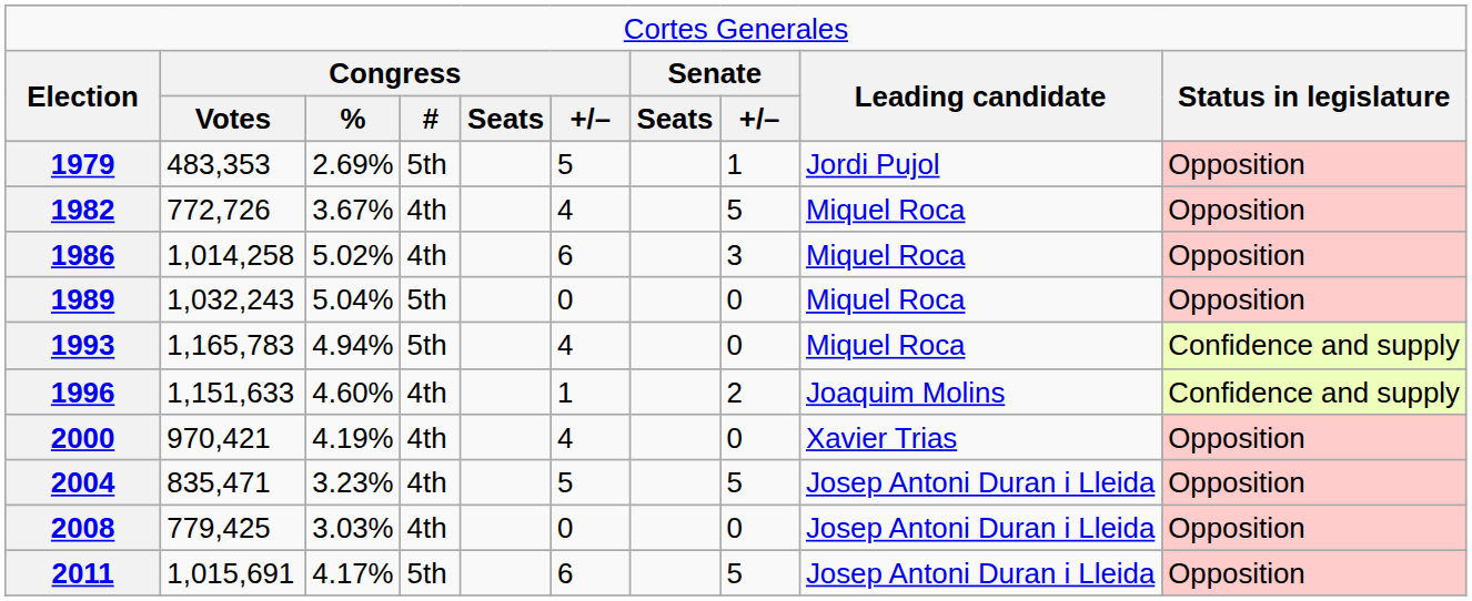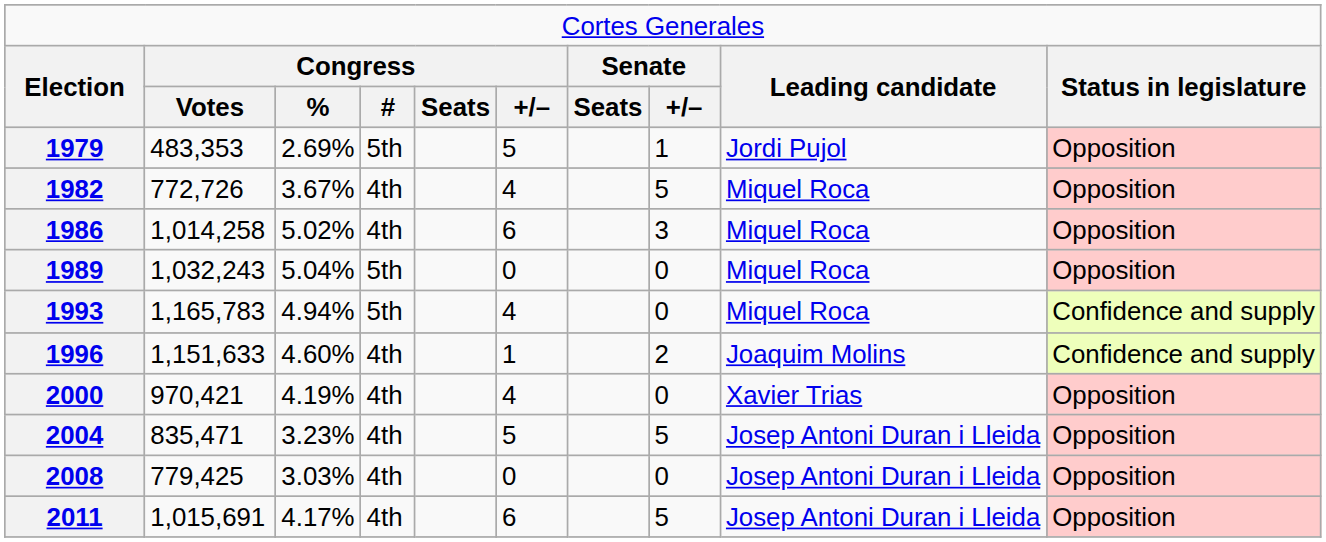 <table class="wikitable" style="font-size:95%; text-align:left;">
 <tr>
 <td colspan="10" align="center"><a href='#'>Cortes Generales</a></td>
 </tr>
 <tr>
 <th rowspan="2" width="75">Election</th>
 <th colspan="5">Congress</th>
 <th colspan="2">Senate</th>
 <th rowspan="2">Leading candidate</th>
 <th rowspan="2">Status in legislature</th>
 </tr>
 <tr>
 <th width="70">Votes</th>
 <th width="35">%</th>
 <th width="25">#</th>
 <th>Seats</th>
 <th width="35">+/–</th>
 <th>Seats</th>
 <th width="35">+/–</th>
 </tr>
 <tr>
 <th><a href='#'>1979</a></th>
 <td>483,353</td>
 <td>2.69%</td>
 <td>5th</td>
 <td></td>
 <td>5</td>
 <td></td>
 <td>1</td>
 <td><a href='#'>Jordi Pujol</a></td>
 <td style="background:#fcc;">Opposition</td>
 </tr>
 <tr>
 <th><a href='#'>1982</a></th>
 <td>772,726</td>
 <td>3.67%</td>
 <td>4th</td>
 <td></td>
 <td>4</td>
 <td></td>
 <td>5</td>
 <td><a href='#'>Miquel Roca</a></td>
 <td style="background:#fcc;">Opposition</td>
 </tr>
 <tr>
 <th><a href='#'>1986</a></th>
 <td>1,014,258</td>
 <td>5.02%</td>
 <td>4th</td>
 <td></td>
 <td>6</td>
 <td></td>
 <td>3</td>
 <td><a href='#'>Miquel Roca</a></td>
 <td style="background:#fcc;">Opposition</td>
 </tr>
 <tr>
 <th><a href='#'>1989</a></th>
 <td>1,032,243</td>
 <td>5.04%</td>
 <td>5th</td>
 <td></td>
 <td>0</td>
 <td></td>
 <td>0</td>
 <td><a href='#'>Miquel Roca</a></td>
 <td style="background:#fcc;">Opposition</td>
 </tr>
 <tr>
 <th><a href='#'>1993</a></th>
 <td>1,165,783</td>
 <td>4.94%</td>
 <td>5th</td>
 <td></td>
 <td>4</td>
 <td></td>
 <td>0</td>
 <td><a href='#'>Miquel Roca</a></td>
 <td style="background:#efb;">Confidence and supply</td>
 </tr>
 <tr>
 <th><a href='#'>1996</a></th>
 <td>1,151,633</td>
 <td>4.60%</td>
 <td>4th</td>
 <td></td>
 <td>1</td>
 <td></td>
 <td>2</td>
 <td><a href='#'>Joaquim Molins</a></td>
 <td style="background:#efb;">Confidence and supply</td>
 </tr>
 <tr>
 <th><a href='#'>2000</a></th>
 <td>970,421</td>
 <td>4.19%</td>
 <td>4th</td>
 <td></td>
 <td>4</td>
 <td></td>
 <td>0</td>
 <td><a href='#'>Xavier Trias</a></td>
 <td style="background:#fcc;">Opposition</td>
 </tr>
 <tr>
 <th><a href='#'>2004</a></th>
 <td>835,471</td>
 <td>3.23%</td>
 <td>4th</td>
 <td></td>
 <td>5</td>
 <td></td>
 <td>5</td>
 <td><a href='#'>Josep Antoni Duran i Lleida</a></td>
 <td style="background:#fcc;">Opposition</td>
 </tr>
 <tr>
 <th><a href='#'>2008</a></th>
 <td>779,425</td>
 <td>3.03%</td>
 <td>4th</td>
 <td></td>
 <td>0</td>
 <td></td>
 <td>0</td>
 <td><a href='#'>Josep Antoni Duran i Lleida</a></td>
 <td style="background:#fcc;">Opposition</td>
 </tr>
 <tr>
 <th><a href='#'>2011</a></th>
 <td>1,015,691</td>
 <td>4.17%</td>
-<td>5th</td>
+<td>4th</td>
 <td></td>
 <td>6</td>
 <td></td>
 <td>5</td>
 <td><a href='#'>Josep Antoni Duran i Lleida</a></td>
 <td style="background:#fcc;">Opposition</td>
 </tr>
 </table>
